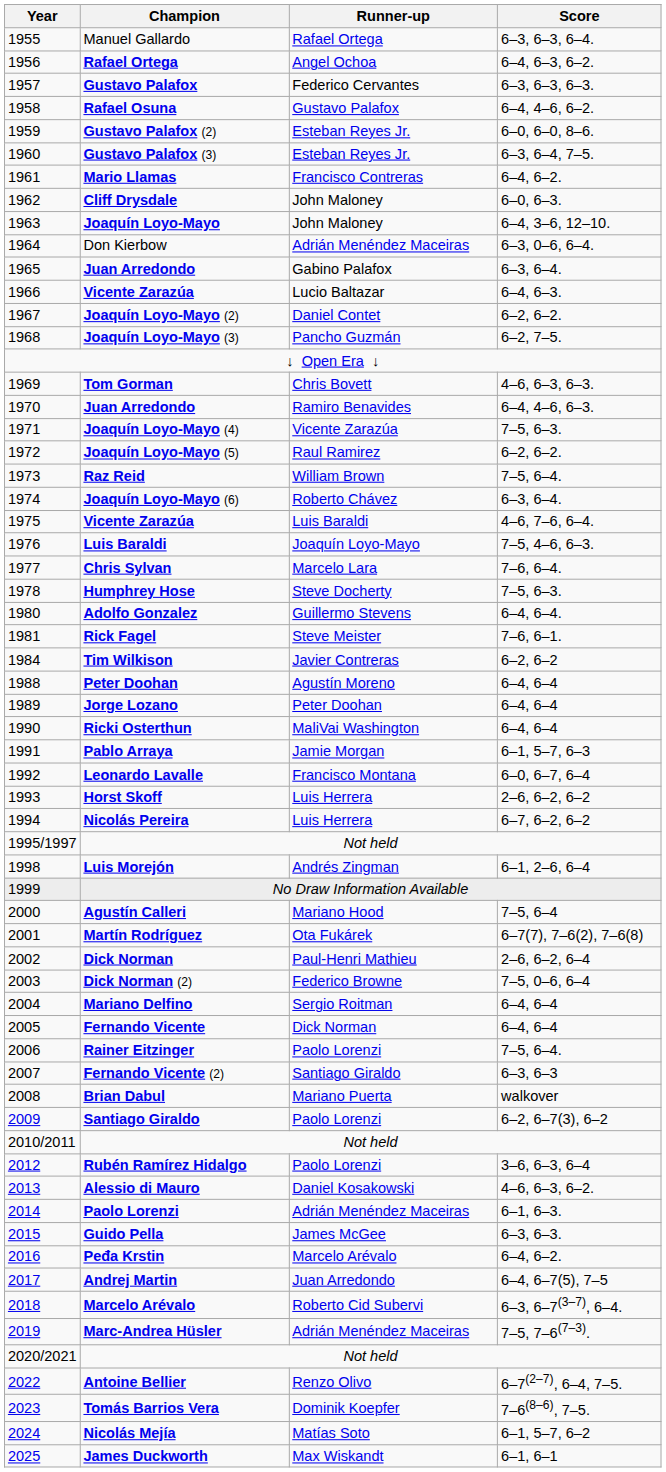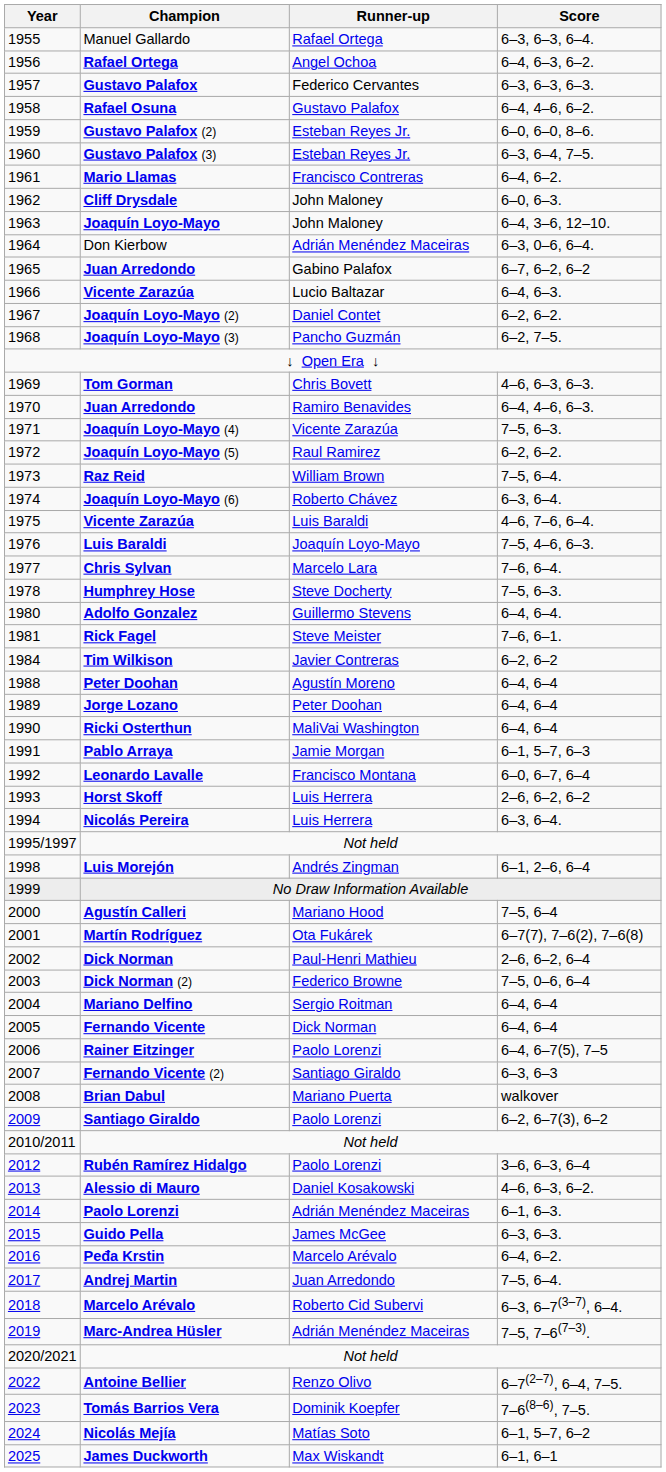 <table class="wikitable" style="font-size:90%">
 <tr>
 <th>Year</th>
 <th width="200">Champion</th>
 <th width="200">Runner-up</th>
 <th width="155">Score</th>
 </tr>
 <tr>
 <td>1955</td>
 <td> Manuel Gallardo</td>
 <td> <a href='#'>Rafael Ortega</a></td>
 <td>6–3, 6–3, 6–4.</td>
 </tr>
 <tr>
 <td>1956</td>
 <td> <strong><a href='#'>Rafael Ortega</a></strong></td>
 <td> <a href='#'>Angel Ochoa</a></td>
 <td>6–4, 6–3, 6–2.</td>
 </tr>
 <tr>
 <td>1957</td>
 <td> <strong><a href='#'>Gustavo Palafox</a></strong></td>
 <td> Federico Cervantes</td>
 <td>6–3, 6–3, 6–3.</td>
 </tr>
 <tr>
 <td>1958</td>
 <td>  <strong><a href='#'>Rafael Osuna</a></strong></td>
 <td> <a href='#'>Gustavo Palafox</a></td>
 <td>6–4, 4–6, 6–2.</td>
 </tr>
 <tr>
 <td>1959</td>
 <td> <strong><a href='#'>Gustavo Palafox</a></strong> <small>(2)</small></td>
 <td> <a href='#'>Esteban Reyes Jr.</a></td>
 <td>6–0, 6–0, 8–6.</td>
 </tr>
 <tr>
 <td>1960</td>
 <td> <strong><a href='#'>Gustavo Palafox</a></strong> <small>(3)</small></td>
 <td> <a href='#'>Esteban Reyes Jr.</a></td>
 <td>6–3, 6–4, 7–5.</td>
 </tr>
 <tr>
 <td>1961</td>
 <td> <strong><a href='#'>Mario Llamas</a></strong></td>
 <td> <a href='#'>Francisco Contreras</a></td>
 <td>6–4, 6–2.</td>
 </tr>
 <tr>
 <td>1962</td>
 <td>  <strong><a href='#'>Cliff Drysdale</a></strong></td>
 <td> John Maloney</td>
 <td>6–0, 6–3.</td>
 </tr>
 <tr>
 <td>1963</td>
 <td> <strong><a href='#'>Joaquín Loyo-Mayo</a></strong></td>
 <td> John Maloney</td>
 <td>6–4, 3–6, 12–10.</td>
 </tr>
 <tr>
 <td>1964</td>
 <td> Don Kierbow</td>
 <td> <a href='#'>Adrián Menéndez Maceiras</a></td>
 <td>6–3, 0–6, 6–4.</td>
 </tr>
 <tr>
 <td>1965</td>
 <td> <strong><a href='#'>Juan Arredondo</a></strong></td>
 <td> Gabino Palafox</td>
-<td>6–3, 6–4.</td>
+<td>6–7, 6–2, 6–2</td>
 </tr>
 <tr>
 <td>1966</td>
 <td> <strong><a href='#'>Vicente Zarazúa</a></strong></td>
 <td> Lucio Baltazar</td>
 <td>6–4, 6–3.</td>
 </tr>
 <tr>
 <td>1967</td>
 <td> <strong><a href='#'>Joaquín Loyo-Mayo</a></strong> <small>(2)</small></td>
 <td> <a href='#'>Daniel Contet</a></td>
 <td>6–2, 6–2.</td>
 </tr>
 <tr>
 <td>1968</td>
 <td> <strong><a href='#'>Joaquín Loyo-Mayo</a></strong> <small>(3)</small></td>
 <td> <a href='#'>Pancho Guzmán</a></td>
 <td>6–2, 7–5.</td>
 </tr>
 <tr>
 <td colspan=4 align=center>↓  <a href='#'>Open Era</a>  ↓</td>
 </tr>
 <tr>
 <td>1969</td>
 <td> <strong><a href='#'>Tom Gorman</a></strong></td>
 <td> <a href='#'>Chris Bovett</a></td>
 <td>4–6, 6–3, 6–3.</td>
 </tr>
 <tr>
 <td>1970</td>
 <td> <strong><a href='#'>Juan Arredondo</a></strong></td>
 <td> <a href='#'>Ramiro Benavides</a></td>
 <td>6–4, 4–6, 6–3.</td>
 </tr>
 <tr>
 <td>1971</td>
 <td> <strong><a href='#'>Joaquín Loyo-Mayo</a></strong> <small>(4)</small></td>
 <td> <a href='#'>Vicente Zarazúa</a></td>
 <td>7–5, 6–3.</td>
 </tr>
 <tr>
 <td>1972</td>
 <td> <strong><a href='#'>Joaquín Loyo-Mayo</a></strong> <small>(5)</small></td>
 <td> <a href='#'>Raul Ramirez</a></td>
 <td>6–2, 6–2.</td>
 </tr>
 <tr>
 <td>1973</td>
 <td>  <strong><a href='#'>Raz Reid</a></strong></td>
 <td> <a href='#'>William Brown</a></td>
 <td>7–5, 6–4.</td>
 </tr>
 <tr>
 <td>1974</td>
 <td> <strong><a href='#'>Joaquín Loyo-Mayo</a></strong> <small>(6)</small></td>
 <td> <a href='#'>Roberto Chávez</a></td>
 <td>6–3, 6–4.</td>
 </tr>
 <tr>
 <td>1975</td>
 <td>  <strong><a href='#'>Vicente Zarazúa</a></strong></td>
 <td> <a href='#'>Luis Baraldi</a></td>
 <td>4–6, 7–6, 6–4.</td>
 </tr>
 <tr>
 <td>1976</td>
 <td>  <strong><a href='#'>Luis Baraldi</a></strong></td>
 <td> <a href='#'>Joaquín Loyo-Mayo</a></td>
 <td>7–5, 4–6, 6–3.</td>
 </tr>
 <tr>
 <td>1977</td>
 <td> <strong><a href='#'>Chris Sylvan</a></strong></td>
 <td> <a href='#'>Marcelo Lara</a></td>
 <td>7–6, 6–4.</td>
 </tr>
 <tr>
 <td>1978</td>
 <td> <strong><a href='#'>Humphrey Hose</a></strong></td>
 <td> <a href='#'>Steve Docherty</a></td>
 <td>7–5, 6–3.</td>
 </tr>
 <tr>
 <td>1980</td>
 <td> <strong><a href='#'>Adolfo Gonzalez</a></strong></td>
 <td> <a href='#'>Guillermo Stevens</a></td>
 <td>6–4, 6–4.</td>
 </tr>
 <tr>
 <td>1981</td>
 <td> <strong><a href='#'>Rick Fagel</a></strong></td>
 <td> <a href='#'>Steve Meister</a></td>
 <td>7–6, 6–1.</td>
 </tr>
 <tr>
 <td>1984</td>
 <td> <strong><a href='#'>Tim Wilkison</a></strong></td>
 <td> <a href='#'>Javier Contreras</a></td>
 <td>6–2, 6–2</td>
 </tr>
 <tr>
 <td>1988</td>
 <td> <strong><a href='#'>Peter Doohan</a></strong></td>
 <td> <a href='#'>Agustín Moreno</a></td>
 <td>6–4, 6–4</td>
 </tr>
 <tr>
 <td>1989</td>
 <td> <strong><a href='#'>Jorge Lozano</a></strong></td>
 <td> <a href='#'>Peter Doohan</a></td>
 <td>6–4, 6–4</td>
 </tr>
 <tr>
 <td>1990</td>
 <td> <strong><a href='#'>Ricki Osterthun</a></strong></td>
 <td> <a href='#'>MaliVai Washington</a></td>
 <td>6–4, 6–4</td>
 </tr>
 <tr>
 <td>1991</td>
 <td> <strong><a href='#'>Pablo Arraya</a></strong></td>
 <td> <a href='#'>Jamie Morgan</a></td>
 <td>6–1, 5–7, 6–3</td>
 </tr>
 <tr>
 <td>1992</td>
 <td> <strong><a href='#'>Leonardo Lavalle</a></strong></td>
 <td> <a href='#'>Francisco Montana</a></td>
 <td>6–0, 6–7, 6–4</td>
 </tr>
 <tr>
 <td>1993</td>
 <td> <strong><a href='#'>Horst Skoff</a></strong></td>
 <td> <a href='#'>Luis Herrera</a></td>
 <td>2–6, 6–2, 6–2</td>
 </tr>
 <tr>
 <td>1994</td>
 <td> <strong><a href='#'>Nicolás Pereira</a></strong></td>
 <td> <a href='#'>Luis Herrera</a></td>
-<td>6–7, 6–2, 6–2</td>
+<td>6–3, 6–4.</td>
 </tr>
 <tr>
 <td>1995/1997</td>
 <td colspan=4 align=center><em>Not held</em></td>
 </tr>
 <tr>
 <td>1998</td>
 <td> <strong><a href='#'>Luis Morejón</a></strong></td>
 <td> <a href='#'>Andrés Zingman</a></td>
 <td>6–1, 2–6, 6–4</td>
 </tr>
 <tr>
 <td style="background:#ededed">1999</td>
 <td colspan=3 align=center style="background:#ededed"><em>No Draw Information Available</em></td>
 </tr>
 <tr>
 <td>2000</td>
 <td> <strong><a href='#'>Agustín Calleri</a></strong></td>
 <td> <a href='#'>Mariano Hood</a></td>
 <td>7–5, 6–4</td>
 </tr>
 <tr>
 <td>2001</td>
 <td> <strong><a href='#'>Martín Rodríguez</a></strong></td>
 <td> <a href='#'>Ota Fukárek</a></td>
 <td>6–7(7), 7–6(2), 7–6(8)</td>
 </tr>
 <tr>
 <td>2002</td>
 <td> <strong><a href='#'>Dick Norman</a></strong></td>
 <td> <a href='#'>Paul-Henri Mathieu</a></td>
 <td>2–6, 6–2, 6–4</td>
 </tr>
 <tr>
 <td>2003</td>
 <td> <strong><a href='#'>Dick Norman</a></strong> <small>(2)</small></td>
 <td> <a href='#'>Federico Browne</a></td>
 <td>7–5, 0–6, 6–4</td>
 </tr>
 <tr>
 <td>2004</td>
 <td> <strong><a href='#'>Mariano Delfino</a></strong></td>
 <td> <a href='#'>Sergio Roitman</a></td>
 <td>6–4, 6–4</td>
 </tr>
 <tr>
 <td>2005</td>
 <td> <strong><a href='#'>Fernando Vicente</a></strong></td>
 <td> <a href='#'>Dick Norman</a></td>
 <td>6–4, 6–4</td>
 </tr>
 <tr>
 <td>2006</td>
 <td> <strong><a href='#'>Rainer Eitzinger</a></strong></td>
 <td> <a href='#'>Paolo Lorenzi</a></td>
-<td>7–5, 6–4.</td>
+<td>6–4, 6–7(5), 7–5</td>
 </tr>
 <tr>
 <td>2007</td>
 <td> <strong><a href='#'>Fernando Vicente</a></strong> <small>(2)</small></td>
 <td> <a href='#'>Santiago Giraldo</a></td>
 <td>6–3, 6–3</td>
 </tr>
 <tr>
 <td>2008</td>
 <td> <strong><a href='#'>Brian Dabul</a></strong></td>
 <td> <a href='#'>Mariano Puerta</a></td>
 <td>walkover</td>
 </tr>
 <tr>
 <td><a href='#'>2009</a></td>
 <td> <strong><a href='#'>Santiago Giraldo</a></strong></td>
 <td> <a href='#'>Paolo Lorenzi</a></td>
 <td>6–2, 6–7(3), 6–2</td>
 </tr>
 <tr>
 <td>2010/2011</td>
 <td colspan=4 align=center><em>Not held</em></td>
 </tr>
 <tr>
 <td><a href='#'>2012</a></td>
 <td> <strong><a href='#'>Rubén Ramírez Hidalgo</a></strong></td>
 <td> <a href='#'>Paolo Lorenzi</a></td>
 <td>3–6, 6–3, 6–4</td>
 </tr>
 <tr>
 <td><a href='#'>2013</a></td>
 <td> <strong><a href='#'>Alessio di Mauro</a></strong></td>
 <td> <a href='#'>Daniel Kosakowski</a></td>
 <td>4–6, 6–3, 6–2.</td>
 </tr>
 <tr>
 <td><a href='#'>2014</a></td>
 <td> <strong><a href='#'>Paolo Lorenzi</a></strong></td>
 <td> <a href='#'>Adrián Menéndez Maceiras</a></td>
 <td>6–1, 6–3.</td>
 </tr>
 <tr>
 <td><a href='#'>2015</a></td>
 <td> <strong><a href='#'>Guido Pella</a></strong></td>
 <td> <a href='#'>James McGee</a></td>
 <td>6–3, 6–3.</td>
 </tr>
 <tr>
 <td><a href='#'>2016</a></td>
 <td> <strong><a href='#'>Peđa Krstin</a></strong></td>
 <td> <a href='#'>Marcelo Arévalo</a></td>
 <td>6–4, 6–2.</td>
 </tr>
 <tr>
 <td><a href='#'>2017</a></td>
 <td> <strong><a href='#'>Andrej Martin</a></strong></td>
 <td> <a href='#'>Juan Arredondo</a></td>
-<td>6–4, 6–7(5), 7–5</td>
+<td>7–5, 6–4.</td>
 </tr>
 <tr>
 <td><a href='#'>2018</a></td>
 <td> <strong><a href='#'>Marcelo Arévalo</a></strong></td>
 <td> <a href='#'>Roberto Cid Subervi</a></td>
 <td>6–3, 6–7<sup>(3–7)</sup>, 6–4.</td>
 </tr>
 <tr>
 <td><a href='#'>2019</a></td>
 <td> <strong><a href='#'>Marc-Andrea Hüsler</a></strong></td>
 <td> <a href='#'>Adrián Menéndez Maceiras</a></td>
 <td>7–5, 7–6<sup>(7–3)</sup>.</td>
 </tr>
 <tr>
 <td>2020/2021</td>
 <td colspan=4 align=center><em>Not held</em></td>
 </tr>
 <tr>
 <td><a href='#'>2022</a></td>
 <td> <strong><a href='#'>Antoine Bellier</a></strong></td>
 <td> <a href='#'>Renzo Olivo</a></td>
 <td>6–7<sup>(2–7)</sup>, 6–4, 7–5.</td>
 </tr>
 <tr>
 <td><a href='#'>2023</a></td>
 <td> <strong><a href='#'>Tomás Barrios Vera</a></strong></td>
 <td> <a href='#'>Dominik Koepfer</a></td>
 <td>7–6<sup>(8–6)</sup>, 7–5.</td>
 </tr>
 <tr>
 <td><a href='#'>2024</a></td>
 <td> <strong><a href='#'>Nicolás Mejía</a></strong></td>
 <td> <a href='#'>Matías Soto</a></td>
 <td>6–1, 5–7, 6–2</td>
 </tr>
 <tr>
 <td><a href='#'>2025</a></td>
 <td> <strong><a href='#'>James Duckworth</a></strong></td>
 <td> <a href='#'>Max Wiskandt</a></td>
 <td>6–1, 6–1</td>
 </tr>
 </table>
